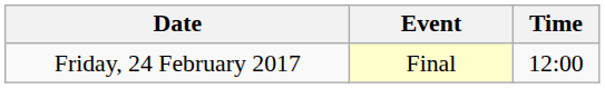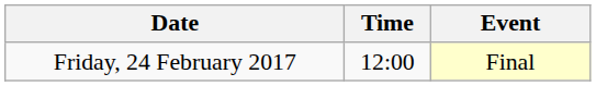 <table class = "wikitable" style="text-align:center;">
 <tr>
 <th width=220>Date</th>
+<th width=50>Time</th>
 <th width=100>Event</th>
-<th width=50>Time</th>
 </tr>
 <tr>
 <td>Friday, 24 February 2017</td>
+<td>12:00</td>
 <td bgcolor=ffffcc>Final</td>
-<td>12:00</td>
 </tr>
 </table>
